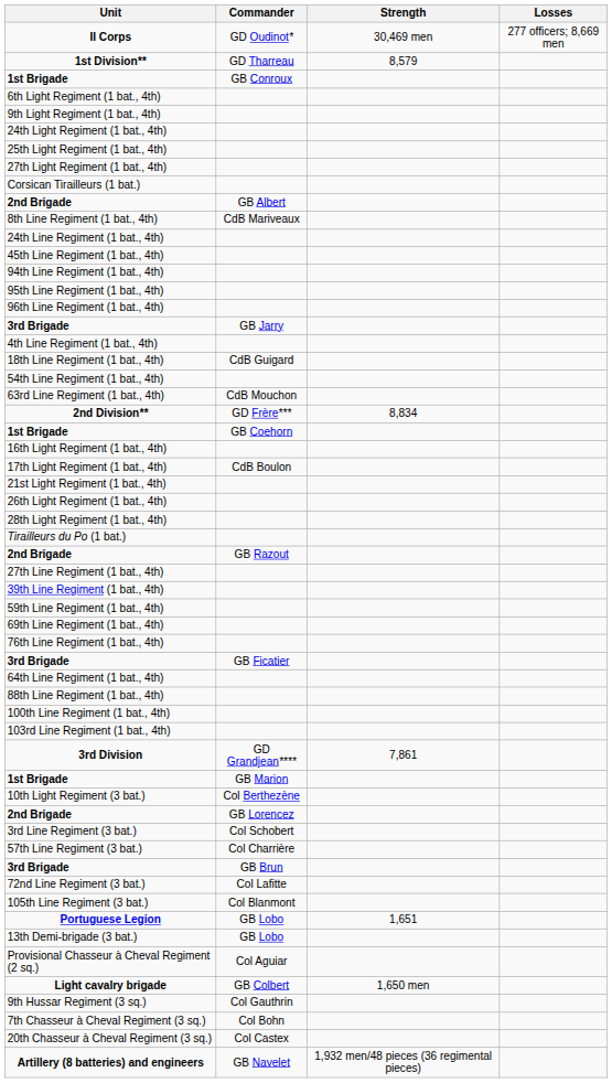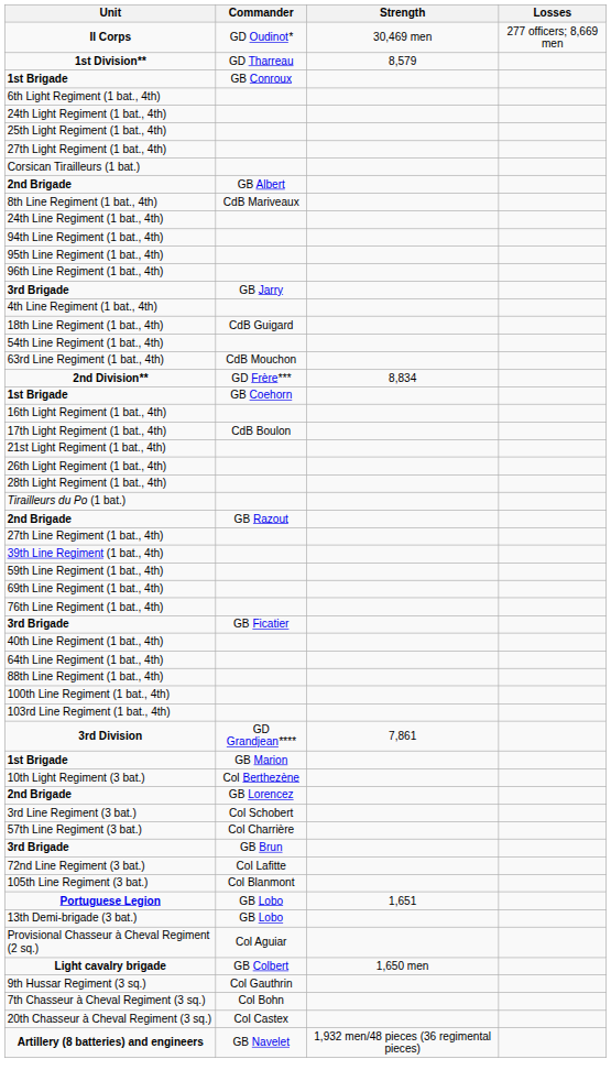 <table class="wikitable">
 <tr>
 <th>Unit</th>
 <th>Commander</th>
 <th>Strength</th>
 <th>Losses</th>
 </tr>
 <tr>
 <th style="background:#f9f9f9;">II Corps</th>
 <td style="text-align:center;">GD <a href='#'>Oudinot</a><em>*</em></td>
 <td style="text-align:center;">30,469 men</td>
 <td style="text-align:center;">277 officers; 8,669 men</td>
 </tr>
 <tr>
 <th style="background:#f9f9f9;">1st Division<em>**</em></th>
 <td style="text-align:center;">GD <a href='#'>Tharreau</a></td>
 <td style="text-align:center;">8,579</td>
 <td style="text-align:center;"></td>
 </tr>
 <tr>
 <td><strong>1st Brigade</strong></td>
 <td style="text-align:center;">GB <a href='#'>Conroux</a></td>
 <td style="text-align:center;"></td>
 <td style="text-align:center;"></td>
 </tr>
 <tr>
 <td>6th Light Regiment (1 bat., 4th)</td>
-<td style="text-align:center;"></td>
-<td style="text-align:center;"></td>
-<td style="text-align:center;"></td>
-</tr>
-<tr>
-<td>9th Light Regiment (1 bat., 4th)</td>
 <td style="text-align:center;"></td>
 <td style="text-align:center;"></td>
 <td style="text-align:center;"></td>
 </tr>
 <tr>
 <td>24th Light Regiment (1 bat., 4th)</td>
 <td style="text-align:center;"></td>
 <td style="text-align:center;"></td>
 <td style="text-align:center;"></td>
 </tr>
 <tr>
 <td>25th Light Regiment (1 bat., 4th)</td>
 <td style="text-align:center;"></td>
 <td style="text-align:center;"></td>
 <td style="text-align:center;"></td>
 </tr>
 <tr>
 <td>27th Light Regiment (1 bat., 4th)</td>
 <td style="text-align:center;"></td>
 <td style="text-align:center;"></td>
 <td style="text-align:center;"></td>
 </tr>
 <tr>
 <td>Corsican Tirailleurs (1 bat.)</td>
 <td style="text-align:center;"></td>
 <td style="text-align:center;"></td>
 <td style="text-align:center;"></td>
 </tr>
 <tr>
 <td><strong>2nd Brigade</strong></td>
 <td style="text-align:center;">GB <a href='#'>Albert</a></td>
 <td style="text-align:center;"></td>
 <td style="text-align:center;"></td>
 </tr>
 <tr>
 <td>8th Line Regiment (1 bat., 4th)</td>
 <td style="text-align:center;">CdB Mariveaux</td>
 <td style="text-align:center;"></td>
 <td style="text-align:center;"></td>
 </tr>
 <tr>
 <td>24th Line Regiment (1 bat., 4th)</td>
-<td style="text-align:center;"></td>
-<td style="text-align:center;"></td>
-<td style="text-align:center;"></td>
-</tr>
-<tr>
-<td>45th Line Regiment (1 bat., 4th)</td>
 <td style="text-align:center;"></td>
 <td style="text-align:center;"></td>
 <td style="text-align:center;"></td>
 </tr>
 <tr>
 <td>94th Line Regiment (1 bat., 4th)</td>
 <td style="text-align:center;"></td>
 <td style="text-align:center;"></td>
 <td style="text-align:center;"></td>
 </tr>
 <tr>
 <td>95th Line Regiment (1 bat., 4th)</td>
 <td style="text-align:center;"></td>
 <td style="text-align:center;"></td>
 <td style="text-align:center;"></td>
 </tr>
 <tr>
 <td>96th Line Regiment (1 bat., 4th)</td>
 <td style="text-align:center;"></td>
 <td style="text-align:center;"></td>
 <td style="text-align:center;"></td>
 </tr>
 <tr>
 <td><strong>3rd Brigade</strong></td>
 <td style="text-align:center;">GB <a href='#'>Jarry</a></td>
 <td style="text-align:center;"></td>
 <td style="text-align:center;"></td>
 </tr>
 <tr>
 <td>4th Line Regiment (1 bat., 4th)</td>
 <td style="text-align:center;"></td>
 <td style="text-align:center;"></td>
 <td style="text-align:center;"></td>
 </tr>
 <tr>
 <td>18th Line Regiment (1 bat., 4th)</td>
 <td style="text-align:center;">CdB Guigard</td>
 <td style="text-align:center;"></td>
 <td style="text-align:center;"></td>
 </tr>
 <tr>
 <td>54th Line Regiment (1 bat., 4th)</td>
 <td style="text-align:center;"></td>
 <td style="text-align:center;"></td>
 <td style="text-align:center;"></td>
 </tr>
 <tr>
 <td>63rd Line Regiment (1 bat., 4th)</td>
 <td style="text-align:center;">CdB Mouchon</td>
 <td style="text-align:center;"></td>
 <td style="text-align:center;"></td>
 </tr>
 <tr>
 <th style="background:#f9f9f9;">2nd Division<em>**</em></th>
 <td style="text-align:center;">GD <a href='#'>Frère</a><em>***</em></td>
 <td style="text-align:center;">8,834</td>
 <td style="text-align:center;"></td>
 </tr>
 <tr>
 <td><strong>1st Brigade</strong></td>
 <td style="text-align:center;">GB <a href='#'>Coehorn</a></td>
 <td style="text-align:center;"></td>
 <td style="text-align:center;"></td>
 </tr>
 <tr>
 <td>16th Light Regiment (1 bat., 4th)</td>
 <td style="text-align:center;"></td>
 <td style="text-align:center;"></td>
 <td style="text-align:center;"></td>
 </tr>
 <tr>
 <td>17th Light Regiment (1 bat., 4th)</td>
 <td style="text-align:center;">CdB Boulon</td>
 <td style="text-align:center;"></td>
 <td style="text-align:center;"></td>
 </tr>
 <tr>
 <td>21st Light Regiment (1 bat., 4th)</td>
 <td style="text-align:center;"></td>
 <td style="text-align:center;"></td>
 <td style="text-align:center;"></td>
 </tr>
 <tr>
 <td>26th Light Regiment (1 bat., 4th)</td>
 <td style="text-align:center;"></td>
 <td style="text-align:center;"></td>
 <td style="text-align:center;"></td>
 </tr>
 <tr>
 <td>28th Light Regiment (1 bat., 4th)</td>
 <td style="text-align:center;"></td>
 <td style="text-align:center;"></td>
 <td style="text-align:center;"></td>
 </tr>
 <tr>
 <td><em>Tirailleurs du Po</em> (1 bat.)</td>
 <td style="text-align:center;"></td>
 <td style="text-align:center;"></td>
 <td style="text-align:center;"></td>
 </tr>
 <tr>
 <td><strong>2nd Brigade</strong></td>
 <td style="text-align:center;">GB <a href='#'>Razout</a></td>
 <td style="text-align:center;"></td>
 <td style="text-align:center;"></td>
 </tr>
 <tr>
 <td>27th Line Regiment (1 bat., 4th)</td>
 <td style="text-align:center;"></td>
 <td style="text-align:center;"></td>
 <td style="text-align:center;"></td>
 </tr>
 <tr>
 <td><a href='#'>39th Line Regiment</a> (1 bat., 4th)</td>
 <td style="text-align:center;"></td>
 <td style="text-align:center;"></td>
 <td style="text-align:center;"></td>
 </tr>
 <tr>
 <td>59th Line Regiment (1 bat., 4th)</td>
 <td style="text-align:center;"></td>
 <td style="text-align:center;"></td>
 <td style="text-align:center;"></td>
 </tr>
 <tr>
 <td>69th Line Regiment (1 bat., 4th)</td>
 <td style="text-align:center;"></td>
 <td style="text-align:center;"></td>
 <td style="text-align:center;"></td>
 </tr>
 <tr>
 <td>76th Line Regiment (1 bat., 4th)</td>
 <td style="text-align:center;"></td>
 <td style="text-align:center;"></td>
 <td style="text-align:center;"></td>
 </tr>
 <tr>
 <td><strong>3rd Brigade</strong></td>
 <td style="text-align:center;">GB <a href='#'>Ficatier</a></td>
 <td style="text-align:center;"></td>
 <td style="text-align:center;"></td>
 </tr>
 <tr>
+<td>40th Line Regiment (1 bat., 4th)</td>
+<td style="text-align:center;"></td>
+<td style="text-align:center;"></td>
+<td style="text-align:center;"></td>
+</tr>
+<tr>
 <td>64th Line Regiment (1 bat., 4th)</td>
 <td style="text-align:center;"></td>
 <td style="text-align:center;"></td>
 <td style="text-align:center;"></td>
 </tr>
 <tr>
 <td>88th Line Regiment (1 bat., 4th)</td>
 <td style="text-align:center;"></td>
 <td style="text-align:center;"></td>
 <td style="text-align:center;"></td>
 </tr>
 <tr>
 <td>100th Line Regiment (1 bat., 4th)</td>
 <td style="text-align:center;"></td>
 <td style="text-align:center;"></td>
 <td style="text-align:center;"></td>
 </tr>
 <tr>
 <td>103rd Line Regiment (1 bat., 4th)</td>
 <td style="text-align:center;"></td>
 <td style="text-align:center;"></td>
 <td style="text-align:center;"></td>
 </tr>
 <tr>
 <th style="background:#f9f9f9;">3rd Division</th>
 <td style="text-align:center;">GD <a href='#'>Grandjean</a><em>****</em></td>
 <td style="text-align:center;">7,861</td>
 <td style="text-align:center;"></td>
 </tr>
 <tr>
 <td><strong>1st Brigade</strong></td>
 <td style="text-align:center;">GB <a href='#'>Marion</a></td>
 <td style="text-align:center;"></td>
 <td style="text-align:center;"></td>
 </tr>
 <tr>
 <td>10th Light Regiment (3 bat.)</td>
 <td style="text-align:center;">Col <a href='#'>Berthezène</a></td>
 <td style="text-align:center;"></td>
 <td style="text-align:center;"></td>
 </tr>
 <tr>
 <td><strong>2nd Brigade</strong></td>
 <td style="text-align:center;">GB <a href='#'>Lorencez</a></td>
 <td style="text-align:center;"></td>
 <td style="text-align:center;"></td>
 </tr>
 <tr>
 <td>3rd Line Regiment (3 bat.)</td>
 <td style="text-align:center;">Col Schobert</td>
 <td style="text-align:center;"></td>
 <td style="text-align:center;"></td>
 </tr>
 <tr>
 <td>57th Line Regiment (3 bat.)</td>
 <td style="text-align:center;">Col Charrière</td>
 <td style="text-align:center;"></td>
 <td style="text-align:center;"></td>
 </tr>
 <tr>
 <td><strong>3rd Brigade</strong></td>
 <td style="text-align:center;">GB <a href='#'>Brun</a></td>
 <td style="text-align:center;"></td>
 <td style="text-align:center;"></td>
 </tr>
 <tr>
 <td>72nd Line Regiment (3 bat.)</td>
 <td style="text-align:center;">Col Lafitte</td>
 <td style="text-align:center;"></td>
 <td style="text-align:center;"></td>
 </tr>
 <tr>
 <td>105th Line Regiment (3 bat.)</td>
 <td style="text-align:center;">Col Blanmont</td>
 <td style="text-align:center;"></td>
 <td style="text-align:center;"></td>
 </tr>
 <tr>
 <th style="background:#f9f9f9;"><a href='#'>Portuguese Legion</a></th>
 <td style="text-align:center;">GB <a href='#'>Lobo</a></td>
 <td style="text-align:center;">1,651</td>
 <td style="text-align:center;"></td>
 </tr>
 <tr>
 <td>13th Demi-brigade (3 bat.)</td>
 <td style="text-align:center;">GB <a href='#'>Lobo</a></td>
 <td style="text-align:center;"></td>
 <td style="text-align:center;"></td>
 </tr>
 <tr>
 <td>Provisional Chasseur à Cheval Regiment (2 sq.)</td>
 <td style="text-align:center;">Col Aguiar</td>
 <td style="text-align:center;"></td>
 <td style="text-align:center;"></td>
 </tr>
 <tr>
 <th style="background:#f9f9f9;">Light cavalry brigade</th>
 <td style="text-align:center;">GB <a href='#'>Colbert</a></td>
 <td style="text-align:center;">1,650 men</td>
 <td style="text-align:center;"></td>
 </tr>
 <tr>
 <td>9th Hussar Regiment (3 sq.)</td>
 <td style="text-align:center;">Col Gauthrin</td>
 <td style="text-align:center;"></td>
 <td style="text-align:center;"></td>
 </tr>
 <tr>
 <td>7th Chasseur à Cheval Regiment (3 sq.)</td>
 <td style="text-align:center;">Col Bohn</td>
 <td style="text-align:center;"></td>
 <td style="text-align:center;"></td>
 </tr>
 <tr>
 <td>20th Chasseur à Cheval Regiment (3 sq.)</td>
 <td style="text-align:center;">Col Castex</td>
 <td style="text-align:center;"></td>
 <td style="text-align:center;"></td>
 </tr>
 <tr>
 <th style="background:#f9f9f9;">Artillery (8 batteries) and engineers</th>
 <td style="text-align:center;">GB <a href='#'>Navelet</a></td>
 <td style="text-align:center;">1,932 men/48 pieces (36 regimental pieces)</td>
 <td style="text-align:center;"></td>
 </tr>
 </table>
